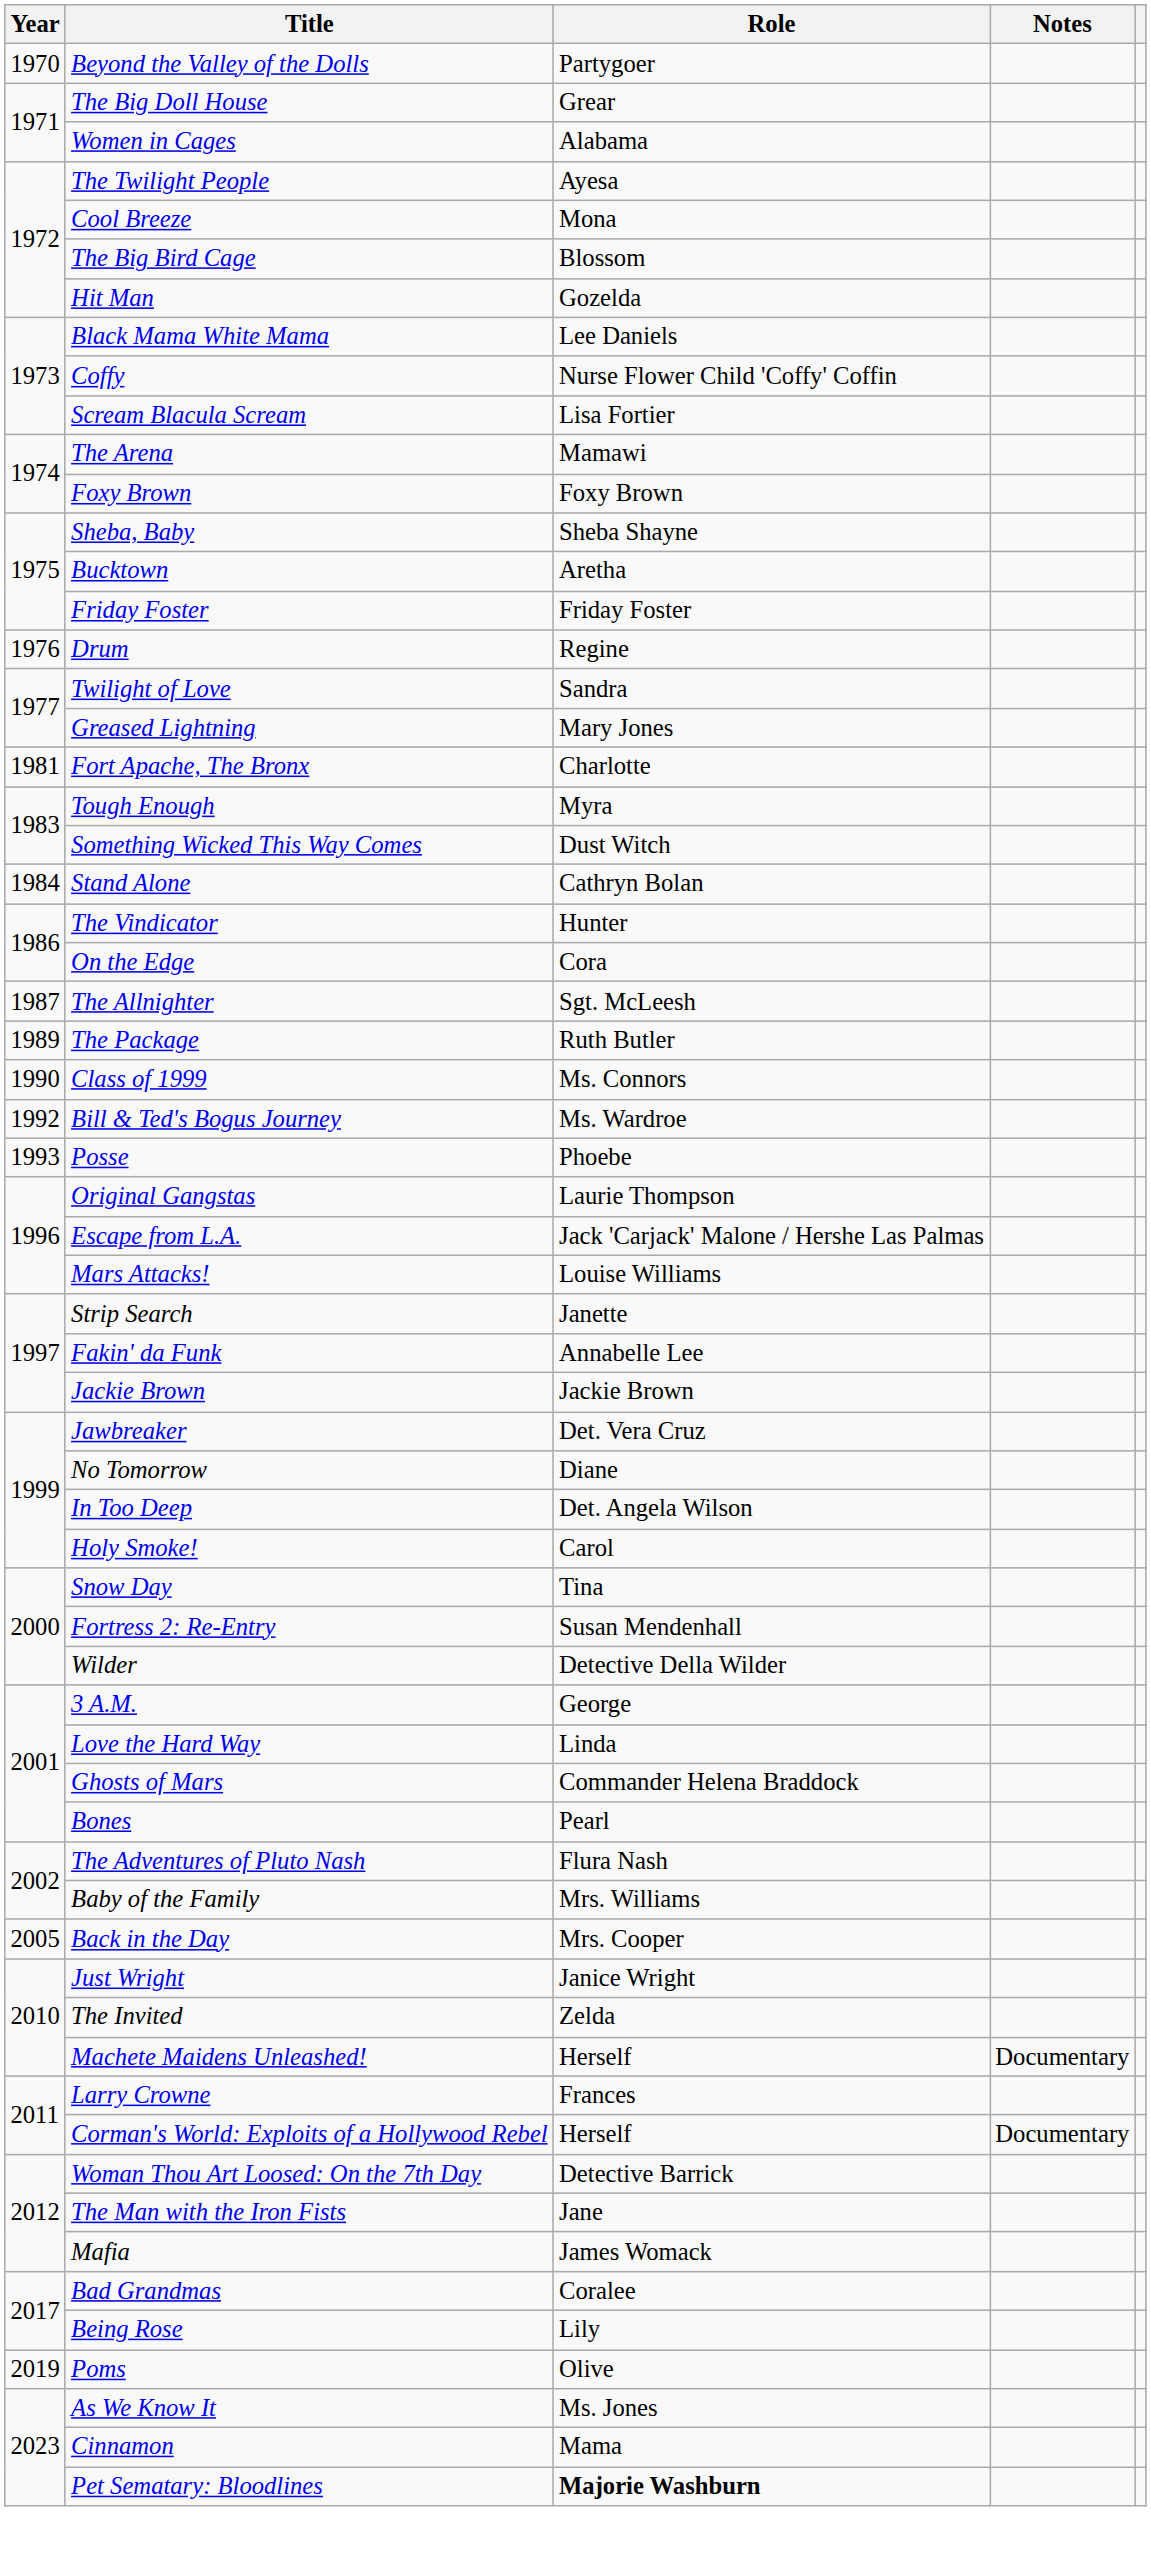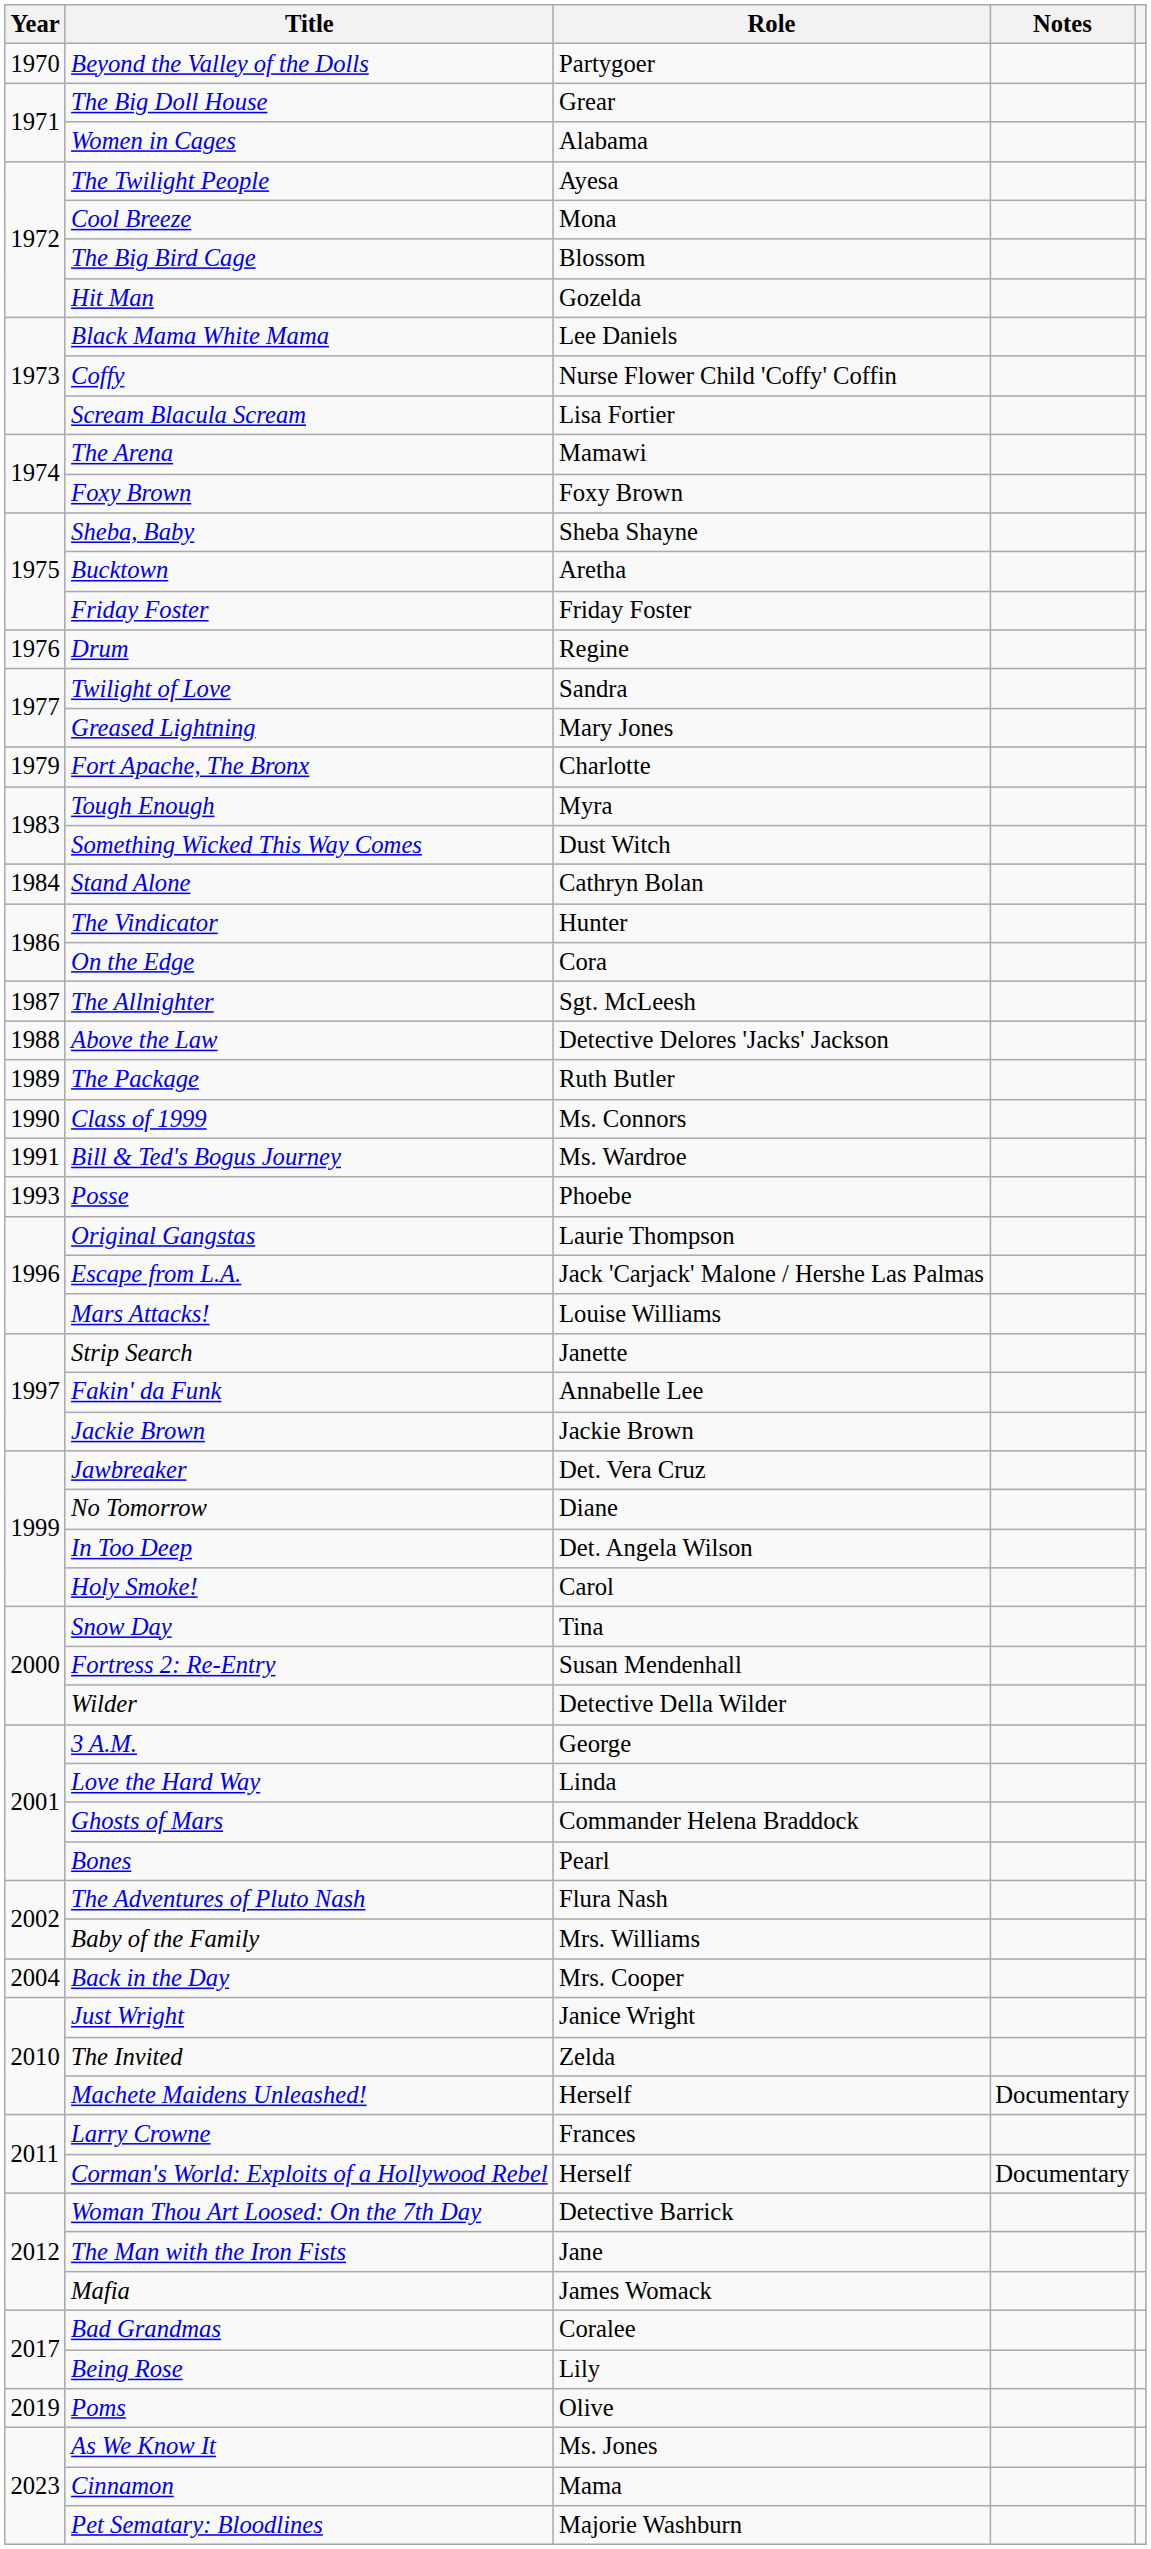 <table class="wikitable sortable plainrowheaders">
 <tr>
 <th>Year</th>
 <th>Title</th>
 <th>Role</th>
 <th class="unsortable">Notes</th>
 <th class="unsortable"></th>
 </tr>
 <tr>
 <td>1970</td>
 <td><em><a href='#'>Beyond the Valley of the Dolls</a></em></td>
 <td>Partygoer</td>
 <td></td>
 <td></td>
 </tr>
 <tr>
 <td rowspan=2>1971</td>
 <td><em><a href='#'>The Big Doll House</a></em></td>
 <td>Grear</td>
 <td></td>
 <td></td>
 </tr>
 <tr>
 <td><em><a href='#'>Women in Cages</a></em></td>
 <td>Alabama</td>
 <td></td>
 <td></td>
 </tr>
 <tr>
 <td rowspan=4>1972</td>
 <td><em><a href='#'>The Twilight People</a></em></td>
 <td>Ayesa</td>
 <td></td>
 <td></td>
 </tr>
 <tr>
 <td><em><a href='#'>Cool Breeze</a></em></td>
 <td>Mona</td>
 <td></td>
 <td></td>
 </tr>
 <tr>
 <td><em><a href='#'>The Big Bird Cage</a></em></td>
 <td>Blossom</td>
 <td></td>
 <td></td>
 </tr>
 <tr>
 <td><em><a href='#'>Hit Man</a></em></td>
 <td>Gozelda</td>
 <td></td>
 <td></td>
 </tr>
 <tr>
 <td rowspan=3>1973</td>
 <td><em><a href='#'>Black Mama White Mama</a></em></td>
 <td>Lee Daniels</td>
 <td></td>
 <td></td>
 </tr>
 <tr>
 <td><em><a href='#'>Coffy</a></em></td>
 <td>Nurse Flower Child 'Coffy' Coffin</td>
 <td></td>
 <td></td>
 </tr>
 <tr>
 <td><em><a href='#'>Scream Blacula Scream</a></em></td>
 <td>Lisa Fortier</td>
 <td></td>
 <td></td>
 </tr>
 <tr>
 <td rowspan=2>1974</td>
 <td><em><a href='#'>The Arena</a></em></td>
 <td>Mamawi</td>
 <td></td>
 <td></td>
 </tr>
 <tr>
 <td><em><a href='#'>Foxy Brown</a></em></td>
 <td>Foxy Brown</td>
 <td></td>
 <td></td>
 </tr>
 <tr>
 <td rowspan=3>1975</td>
 <td><em><a href='#'>Sheba, Baby</a></em></td>
 <td>Sheba Shayne</td>
 <td></td>
 <td></td>
 </tr>
 <tr>
 <td><em><a href='#'>Bucktown</a></em></td>
 <td>Aretha</td>
 <td></td>
 <td></td>
 </tr>
 <tr>
 <td><em><a href='#'>Friday Foster</a></em></td>
 <td>Friday Foster</td>
 <td></td>
 <td></td>
 </tr>
 <tr>
 <td>1976</td>
 <td><em><a href='#'>Drum</a></em></td>
 <td>Regine</td>
 <td></td>
 <td></td>
 </tr>
 <tr>
 <td rowspan=2>1977</td>
 <td><em><a href='#'>Twilight of Love</a></em></td>
 <td>Sandra</td>
 <td></td>
 <td></td>
 </tr>
 <tr>
 <td><em><a href='#'>Greased Lightning</a></em></td>
 <td>Mary Jones</td>
 <td></td>
 <td></td>
 </tr>
 <tr>
-<td>1981</td>
+<td>1979</td>
 <td><em><a href='#'>Fort Apache, The Bronx</a></em></td>
 <td>Charlotte</td>
 <td></td>
 <td></td>
 </tr>
 <tr>
 <td rowspan=2>1983</td>
 <td><em><a href='#'>Tough Enough</a></em></td>
 <td>Myra</td>
 <td></td>
 <td></td>
 </tr>
 <tr>
 <td><em><a href='#'>Something Wicked This Way Comes</a></em></td>
 <td>Dust Witch</td>
 <td></td>
 <td></td>
 </tr>
 <tr>
 <td>1984</td>
 <td><em><a href='#'>Stand Alone</a></em></td>
 <td>Cathryn Bolan</td>
 <td></td>
 <td></td>
 </tr>
 <tr>
 <td rowspan=2>1986</td>
 <td><em><a href='#'>The Vindicator</a></em></td>
 <td>Hunter</td>
 <td></td>
 <td></td>
 </tr>
 <tr>
 <td><em><a href='#'>On the Edge</a></em></td>
 <td>Cora</td>
 <td></td>
 <td></td>
 </tr>
 <tr>
 <td>1987</td>
 <td><em><a href='#'>The Allnighter</a></em></td>
 <td>Sgt. McLeesh</td>
 <td></td>
 <td></td>
 </tr>
 <tr>
+<td>1988</td>
+<td><em><a href='#'>Above the Law</a></em></td>
+<td>Detective Delores 'Jacks' Jackson</td>
+<td></td>
+<td></td>
+</tr>
+<tr>
 <td>1989</td>
 <td data-sort-value="Package"><em><a href='#'>The Package</a></em></td>
 <td>Ruth Butler</td>
 <td></td>
 <td></td>
 </tr>
 <tr>
 <td>1990</td>
 <td><em><a href='#'>Class of 1999</a></em></td>
 <td>Ms. Connors</td>
 <td></td>
 <td></td>
 </tr>
 <tr>
-<td>1992</td>
+<td>1991</td>
 <td><em><a href='#'>Bill & Ted's Bogus Journey</a></em></td>
 <td>Ms. Wardroe</td>
 <td></td>
 <td></td>
 </tr>
 <tr>
 <td>1993</td>
 <td><em><a href='#'>Posse</a></em></td>
 <td>Phoebe</td>
 <td></td>
 <td></td>
 </tr>
 <tr>
 <td rowspan=3>1996</td>
 <td><em><a href='#'>Original Gangstas</a></em></td>
 <td>Laurie Thompson</td>
 <td></td>
 <td></td>
 </tr>
 <tr>
 <td><em><a href='#'>Escape from L.A.</a></em></td>
 <td>Jack 'Carjack' Malone / Hershe Las Palmas</td>
 <td></td>
 <td></td>
 </tr>
 <tr>
 <td><em><a href='#'>Mars Attacks!</a></em></td>
 <td>Louise Williams</td>
 <td></td>
 <td></td>
 </tr>
 <tr>
 <td rowspan=3>1997</td>
 <td><em>Strip Search</em></td>
 <td>Janette</td>
 <td></td>
 <td></td>
 </tr>
 <tr>
 <td><em><a href='#'>Fakin' da Funk</a></em></td>
 <td>Annabelle Lee</td>
 <td></td>
 <td></td>
 </tr>
 <tr>
 <td><em><a href='#'>Jackie Brown</a></em></td>
 <td>Jackie Brown</td>
 <td></td>
 <td></td>
 </tr>
 <tr>
 <td rowspan=4>1999</td>
 <td><em><a href='#'>Jawbreaker</a></em></td>
 <td>Det. Vera Cruz</td>
 <td></td>
 <td></td>
 </tr>
 <tr>
 <td><em>No Tomorrow</em></td>
 <td>Diane</td>
 <td></td>
 <td></td>
 </tr>
 <tr>
 <td><em><a href='#'>In Too Deep</a></em></td>
 <td>Det. Angela Wilson</td>
 <td></td>
 <td></td>
 </tr>
 <tr>
 <td><em><a href='#'>Holy Smoke!</a></em></td>
 <td>Carol</td>
 <td></td>
 <td></td>
 </tr>
 <tr>
 <td rowspan=3>2000</td>
 <td><em><a href='#'>Snow Day</a></em></td>
 <td>Tina</td>
 <td></td>
 <td></td>
 </tr>
 <tr>
 <td><em><a href='#'>Fortress 2: Re-Entry</a></em></td>
 <td>Susan Mendenhall</td>
 <td></td>
 <td></td>
 </tr>
 <tr>
 <td><em>Wilder</em></td>
 <td>Detective Della Wilder</td>
 <td></td>
 <td></td>
 </tr>
 <tr>
 <td rowspan="4">2001</td>
 <td><em><a href='#'>3 A.M.</a></em></td>
 <td>George</td>
 <td></td>
 <td></td>
 </tr>
 <tr>
 <td><em><a href='#'>Love the Hard Way</a></em></td>
 <td>Linda</td>
 <td></td>
 <td></td>
 </tr>
 <tr>
 <td><em><a href='#'>Ghosts of Mars</a></em></td>
 <td>Commander Helena Braddock</td>
 <td></td>
 <td></td>
 </tr>
 <tr>
 <td><em><a href='#'>Bones</a></em></td>
 <td>Pearl</td>
 <td></td>
 <td></td>
 </tr>
 <tr>
 <td rowspan="2">2002</td>
 <td><em><a href='#'>The Adventures of Pluto Nash</a></em></td>
 <td>Flura Nash</td>
 <td></td>
 <td></td>
 </tr>
 <tr>
 <td><em>Baby of the Family</em></td>
 <td>Mrs. Williams</td>
 <td></td>
 <td></td>
 </tr>
 <tr>
-<td>2005</td>
+<td>2004</td>
 <td><em><a href='#'>Back in the Day</a></em></td>
 <td>Mrs. Cooper</td>
 <td></td>
 <td></td>
 </tr>
 <tr>
 <td rowspan=3>2010</td>
 <td><em><a href='#'>Just Wright</a></em></td>
 <td>Janice Wright</td>
 <td></td>
 <td></td>
 </tr>
 <tr>
 <td><em>The Invited</em></td>
 <td>Zelda</td>
 <td></td>
 <td></td>
 </tr>
 <tr>
 <td><em><a href='#'>Machete Maidens Unleashed!</a></em></td>
 <td>Herself</td>
 <td>Documentary</td>
 <td></td>
 </tr>
 <tr>
 <td rowspan=2>2011</td>
 <td><em><a href='#'>Larry Crowne</a></em></td>
 <td>Frances</td>
 <td></td>
 <td></td>
 </tr>
 <tr>
 <td><em><a href='#'>Corman's World: Exploits of a Hollywood Rebel</a></em></td>
 <td>Herself</td>
 <td>Documentary</td>
 <td></td>
 </tr>
 <tr>
 <td rowspan=3>2012</td>
 <td><em><a href='#'>Woman Thou Art Loosed: On the 7th Day</a></em></td>
 <td>Detective Barrick</td>
 <td></td>
 <td></td>
 </tr>
 <tr>
 <td><em><a href='#'>The Man with the Iron Fists</a></em></td>
 <td>Jane</td>
 <td></td>
 <td></td>
 </tr>
 <tr>
 <td><em>Mafia</em></td>
 <td>James Womack</td>
 <td></td>
 <td></td>
 </tr>
 <tr>
 <td rowspan=2>2017</td>
 <td><em><a href='#'>Bad Grandmas</a></em></td>
 <td>Coralee</td>
 <td></td>
 <td></td>
 </tr>
 <tr>
 <td><em><a href='#'>Being Rose</a></em></td>
 <td>Lily</td>
 <td></td>
 <td></td>
 </tr>
 <tr>
 <td>2019</td>
 <td><em><a href='#'>Poms</a></em></td>
 <td>Olive</td>
 <td></td>
 <td></td>
 </tr>
 <tr>
 <td rowspan=3>2023</td>
 <td><em><a href='#'>As We Know It</a></em></td>
 <td>Ms. Jones</td>
 <td></td>
 <td></td>
 </tr>
 <tr>
 <td><em><a href='#'>Cinnamon</a></em></td>
 <td>Mama</td>
 <td></td>
 <td></td>
 </tr>
 <tr>
 <td><em><a href='#'>Pet Sematary: Bloodlines</a></em></td>
-<td><strong>Majorie Washburn</strong></td>
+<td>Majorie Washburn</td>
 <td></td>
 <td></td>
 </tr>
 </table>
